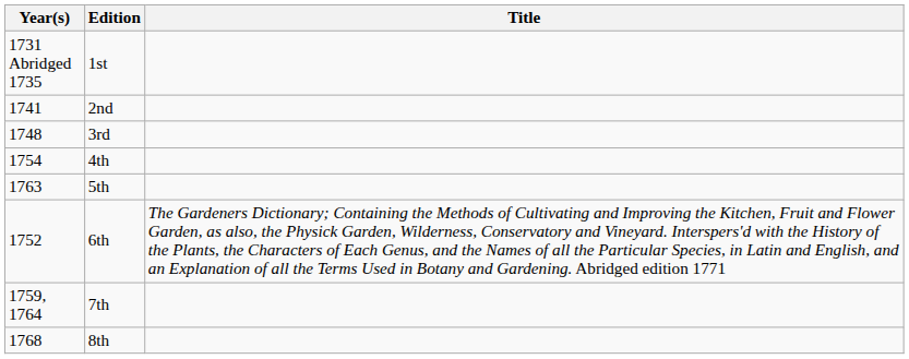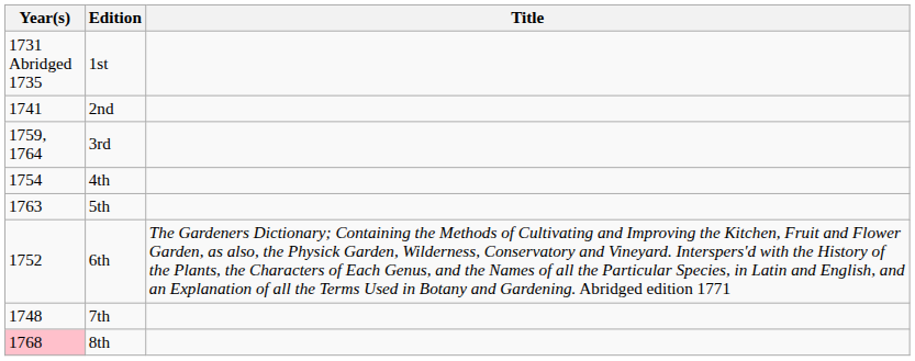 <table class='wikitable'>
 <tr>
 <th>Year(s)</th>
 <th>Edition</th>
 <th>Title</th>
 </tr>
 <tr>
 <td>1731<br>Abridged 1735</td>
 <td>1st</td>
 <td></td>
 </tr>
 <tr>
 <td>1741</td>
 <td>2nd</td>
 <td></td>
 </tr>
 <tr>
-<td>1748</td>
+<td>1759, 1764</td>
 <td>3rd</td>
 <td></td>
 </tr>
 <tr>
 <td>1754</td>
 <td>4th</td>
 <td></td>
 </tr>
 <tr>
 <td>1763</td>
 <td>5th</td>
 </tr>
 <tr>
 <td>1752</td>
 <td>6th</td>
 <td><em>The Gardeners Dictionary; Containing the Methods of Cultivating and Improving the Kitchen, Fruit and Flower Garden, as also, the Physick Garden, Wilderness, Conservatory and Vineyard. Interspers'd with the History of the Plants, the Characters of Each Genus, and the Names of all the Particular Species, in Latin and English, and an Explanation of all the Terms Used in Botany and Gardening.</em> Abridged edition 1771</td>
 </tr>
 <tr>
-<td>1759, 1764</td>
+<td>1748</td>
 <td>7th</td>
 </tr>
 <tr>
-<td>1768</td>
+<td style="background: pink;">1768</td>
 <td>8th</td>
 <td></td>
 </tr>
 </table>
